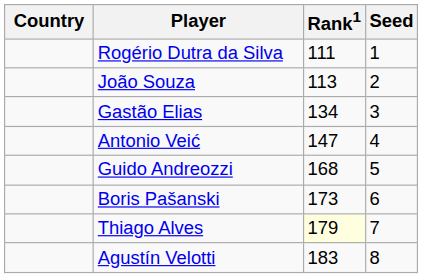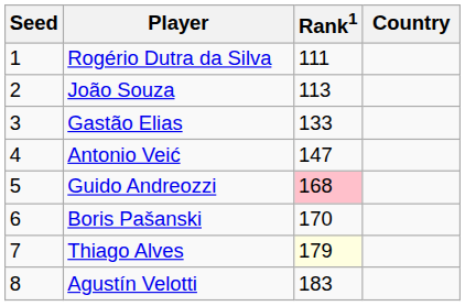 <table class="sortable wikitable">
 <tr>
-<th width="70">Country</th>
+<th>Seed</th>
 <th width="175">Player</th>
 <th>Rank<sup>1</sup></th>
-<th>Seed</th>
+<th width="70">Country</th>
 </tr>
 <tr>
-<td></td>
+<td>1</td>
 <td><a href='#'>Rogério Dutra da Silva</a></td>
 <td>111</td>
-<td>1</td>
+<td></td>
 </tr>
 <tr>
-<td></td>
+<td>2</td>
 <td><a href='#'>João Souza</a></td>
 <td>113</td>
-<td>2</td>
+<td></td>
 </tr>
 <tr>
+<td>3</td>
+<td><a href='#'>Gastão Elias</a></td>
+<td>133</td>
 <td></td>
-<td><a href='#'>Gastão Elias</a></td>
-<td>134</td>
-<td>3</td>
 </tr>
 <tr>
-<td></td>
+<td>4</td>
 <td><a href='#'>Antonio Veić</a></td>
 <td>147</td>
-<td>4</td>
+<td></td>
 </tr>
 <tr>
+<td>5</td>
+<td><a href='#'>Guido Andreozzi</a></td>
+<td style="background: pink;">168</td>
 <td></td>
-<td><a href='#'>Guido Andreozzi</a></td>
-<td>168</td>
-<td>5</td>
 </tr>
 <tr>
+<td>6</td>
+<td><a href='#'>Boris Pašanski</a></td>
+<td>170</td>
 <td></td>
-<td><a href='#'>Boris Pašanski</a></td>
-<td>173</td>
-<td>6</td>
 </tr>
 <tr>
-<td></td>
+<td>7</td>
 <td><a href='#'>Thiago Alves</a></td>
 <td style="background: lightyellow;">179</td>
-<td>7</td>
+<td></td>
 </tr>
 <tr>
-<td></td>
+<td>8</td>
 <td><a href='#'>Agustín Velotti</a></td>
 <td>183</td>
-<td>8</td>
+<td></td>
 </tr>
 </table>
